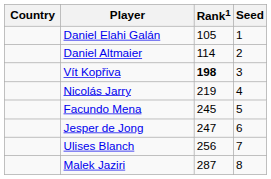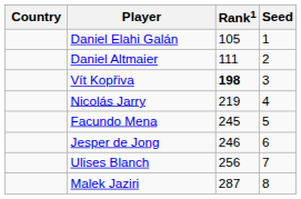 <table class="sortable wikitable">
 <tr>
 <th width="70">Country</th>
 <th width="175">Player</th>
 <th>Rank<sup>1</sup></th>
 <th>Seed</th>
 </tr>
 <tr>
 <td></td>
 <td><a href='#'>Daniel Elahi Galán</a></td>
 <td>105</td>
 <td>1</td>
 </tr>
 <tr>
 <td></td>
 <td><a href='#'>Daniel Altmaier</a></td>
-<td>114</td>
+<td>111</td>
 <td>2</td>
 </tr>
 <tr>
 <td></td>
 <td><a href='#'>Vít Kopřiva</a></td>
 <td><strong>198</strong></td>
 <td>3</td>
 </tr>
 <tr>
 <td></td>
 <td><a href='#'>Nicolás Jarry</a></td>
 <td>219</td>
 <td>4</td>
 </tr>
 <tr>
 <td></td>
 <td><a href='#'>Facundo Mena</a></td>
 <td>245</td>
 <td>5</td>
 </tr>
 <tr>
 <td></td>
 <td><a href='#'>Jesper de Jong</a></td>
-<td>247</td>
+<td>246</td>
 <td>6</td>
 </tr>
 <tr>
 <td></td>
 <td><a href='#'>Ulises Blanch</a></td>
 <td>256</td>
 <td>7</td>
 </tr>
 <tr>
 <td></td>
 <td><a href='#'>Malek Jaziri</a></td>
 <td>287</td>
 <td>8</td>
 </tr>
 </table>
